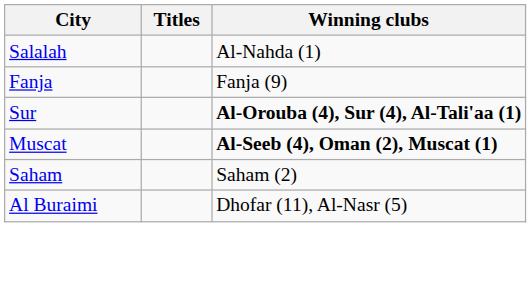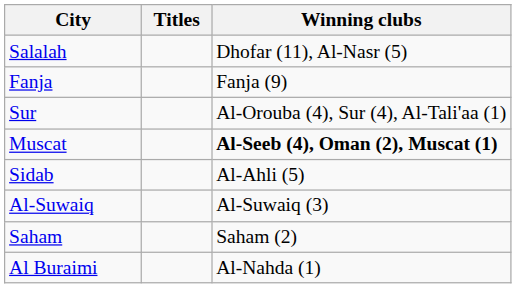 <table class="wikitable">
 <tr>
 <th style="width:105px;">City</th>
 <th width="50">Titles</th>
 <th>Winning clubs</th>
 </tr>
 <tr>
 <td><a href='#'>Salalah</a></td>
 <td></td>
-<td>Al-Nahda (1)</td>
+<td>Dhofar (11), Al-Nasr (5)</td>
 </tr>
 <tr>
 <td><a href='#'>Fanja</a></td>
 <td></td>
 <td>Fanja (9)</td>
 </tr>
 <tr>
 <td><a href='#'>Sur</a></td>
 <td></td>
-<td><strong>Al-Orouba (4), Sur (4), Al-Tali'aa (1)</strong></td>
+<td>Al-Orouba (4), Sur (4), Al-Tali'aa (1)</td>
 </tr>
 <tr>
 <td><a href='#'>Muscat</a></td>
 <td></td>
 <td><strong>Al-Seeb (4), Oman (2), Muscat (1)</strong></td>
+</tr>
+<tr>
+<td><a href='#'>Sidab</a></td>
+<td></td>
+<td>Al-Ahli (5)</td>
+</tr>
+<tr>
+<td><a href='#'>Al-Suwaiq</a></td>
+<td></td>
+<td>Al-Suwaiq (3)</td>
 </tr>
 <tr>
 <td><a href='#'>Saham</a></td>
 <td></td>
 <td>Saham (2)</td>
 </tr>
 <tr>
 <td><a href='#'>Al Buraimi</a></td>
 <td></td>
-<td>Dhofar (11), Al-Nasr (5)</td>
+<td>Al-Nahda (1)</td>
 </tr>
 </table>
